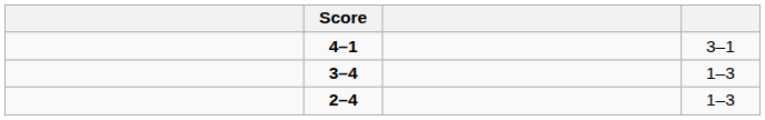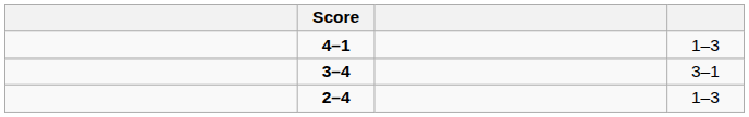 <table class="wikitable" style="text-align: center; ">
 <tr>
 <th align="right" width="270"></th>
 <th width="65">Score</th>
 <th align="left" width="270"></th>
 <th width="65"></th>
 </tr>
 <tr>
 <td align="left"><strong></strong></td>
 <td><strong>4–1</strong></td>
 <td align="left"></td>
-<td>3–1 <strong></strong></td>
+<td>1–3 <strong></strong></td>
 </tr>
 <tr>
 <td align="left"></td>
 <td><strong>3–4</strong></td>
 <td align="left"><strong></strong></td>
-<td>1–3 <strong></strong></td>
+<td>3–1 <strong></strong></td>
 </tr>
 <tr>
 <td align="left"></td>
 <td><strong>2–4</strong></td>
 <td align="left"><strong></strong></td>
 <td>1–3 <strong></strong></td>
 </tr>
 </table>
